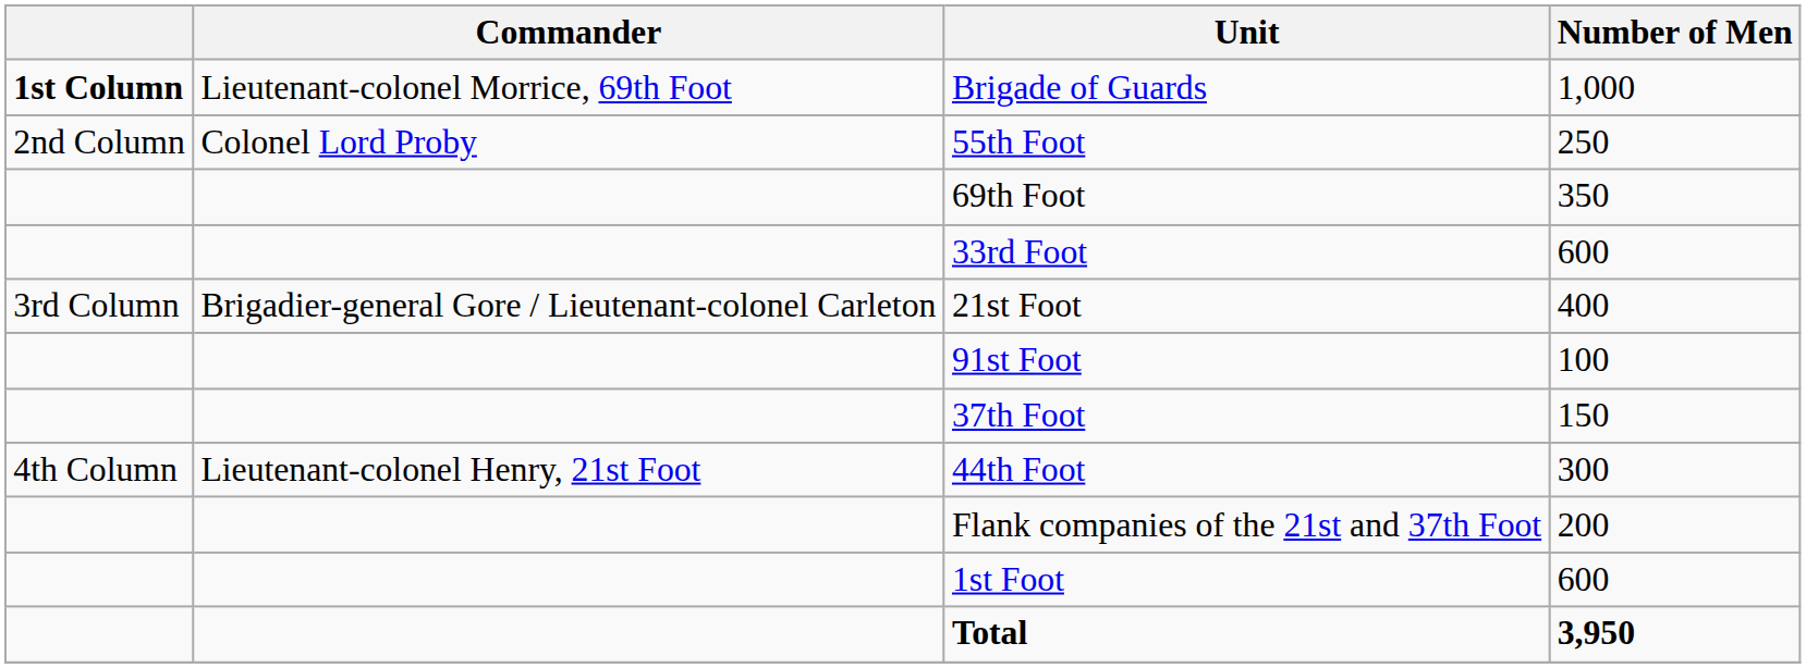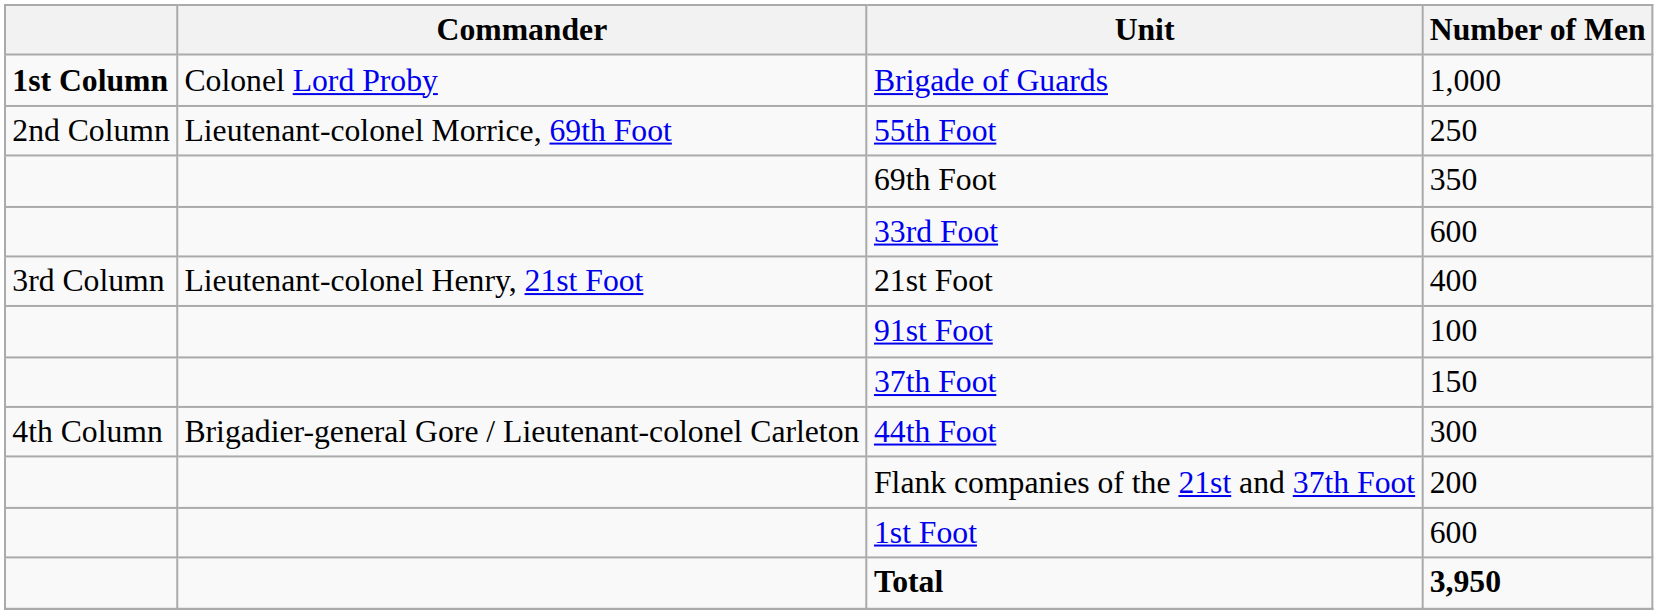 <table class="wikitable" style="background: light gray">
 <tr>
 <th></th>
 <th>Commander</th>
 <th>Unit</th>
 <th>Number of Men</th>
 </tr>
 <tr>
 <td><strong>1st Column</strong></td>
-<td>Lieutenant-colonel Morrice, <a href='#'>69th Foot</a></td>
+<td>Colonel <a href='#'>Lord Proby</a></td>
 <td><a href='#'>Brigade of Guards</a></td>
 <td>1,000</td>
 </tr>
 <tr>
 <td>2nd Column</td>
-<td>Colonel <a href='#'>Lord Proby</a></td>
+<td>Lieutenant-colonel Morrice, <a href='#'>69th Foot</a></td>
 <td><a href='#'>55th Foot</a></td>
 <td>250</td>
 </tr>
 <tr>
 <td></td>
 <td></td>
 <td>69th Foot</td>
 <td>350</td>
 </tr>
 <tr>
 <td></td>
 <td></td>
 <td><a href='#'>33rd Foot</a></td>
 <td>600</td>
 </tr>
 <tr>
 <td>3rd Column</td>
-<td>Brigadier-general Gore / Lieutenant-colonel Carleton</td>
+<td>Lieutenant-colonel  Henry, <a href='#'>21st Foot</a></td>
 <td>21st Foot</td>
 <td>400</td>
 </tr>
 <tr>
 <td></td>
 <td></td>
 <td><a href='#'>91st Foot</a></td>
 <td>100</td>
 </tr>
 <tr>
 <td></td>
 <td></td>
 <td><a href='#'>37th Foot</a></td>
 <td>150</td>
 </tr>
 <tr>
 <td>4th Column</td>
-<td>Lieutenant-colonel  Henry, <a href='#'>21st Foot</a></td>
+<td>Brigadier-general Gore / Lieutenant-colonel Carleton</td>
 <td><a href='#'>44th Foot</a></td>
 <td>300</td>
 </tr>
 <tr>
 <td></td>
 <td></td>
 <td>Flank companies of the <a href='#'>21st</a> and <a href='#'>37th Foot</a></td>
 <td>200</td>
 </tr>
 <tr>
 <td></td>
 <td></td>
 <td><a href='#'>1st Foot</a></td>
 <td>600</td>
 </tr>
 <tr>
 <td></td>
 <td></td>
 <td><strong>Total</strong></td>
 <td><strong>3,950</strong></td>
 </tr>
 <tr>
 </tr>
 </table>
